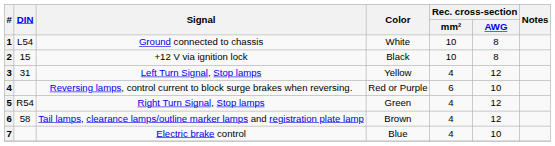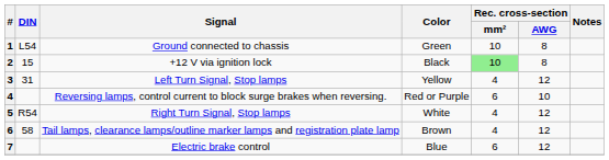 <table class="wikitable sortable" style="text-align: center">
 <tr>
 <th rowspan="2">#</th>
 <th rowspan="2"><a href='#'>DIN</a></th>
 <th rowspan="2">Signal</th>
 <th rowspan="2">Color</th>
 <th colspan="2">Rec. cross-section</th>
 <th rowspan="2">Notes</th>
 </tr>
 <tr>
 <th>mm²</th>
 <th><a href='#'>AWG</a></th>
 </tr>
 <tr>
 <th>1</th>
 <td>L54</td>
 <td><a href='#'>Ground</a> connected to chassis</td>
-<td>White</td>
+<td>Green</td>
 <td>10</td>
 <td>8</td>
 <td></td>
 </tr>
 <tr>
 <th>2</th>
 <td>15</td>
 <td>+12 V via ignition lock</td>
 <td>Black</td>
-<td>10</td>
+<td style="background: lightgreen;">10</td>
 <td>8</td>
 <td></td>
 </tr>
 <tr>
 <th>3</th>
 <td>31</td>
 <td><a href='#'>Left Turn Signal</a>, <a href='#'>Stop lamps</a></td>
 <td>Yellow</td>
 <td>4</td>
 <td>12</td>
 <td></td>
 </tr>
 <tr>
 <th>4</th>
 <td></td>
 <td><a href='#'>Reversing lamps</a>, control current to block surge brakes when reversing.</td>
 <td>Red or Purple</td>
 <td>6</td>
 <td>10</td>
 <td></td>
 </tr>
 <tr>
 <th>5</th>
 <td>R54</td>
 <td><a href='#'>Right Turn Signal</a>, <a href='#'>Stop lamps</a></td>
-<td>Green</td>
+<td>White</td>
 <td>4</td>
 <td>12</td>
 <td></td>
 </tr>
 <tr>
 <th>6</th>
 <td>58</td>
 <td><a href='#'>Tail lamps</a>, <a href='#'>clearance lamps/outline marker lamps</a> and <a href='#'>registration plate lamp</a></td>
 <td>Brown</td>
 <td>4</td>
 <td>12</td>
 <td></td>
 </tr>
 <tr>
 <th>7</th>
 <td></td>
 <td><a href='#'>Electric brake</a> control</td>
 <td>Blue</td>
-<td>4</td>
-<td>10</td>
+<td>6</td>
+<td>12</td>
 <td></td>
 </tr>
 <tr>
 </tr>
 </table>
